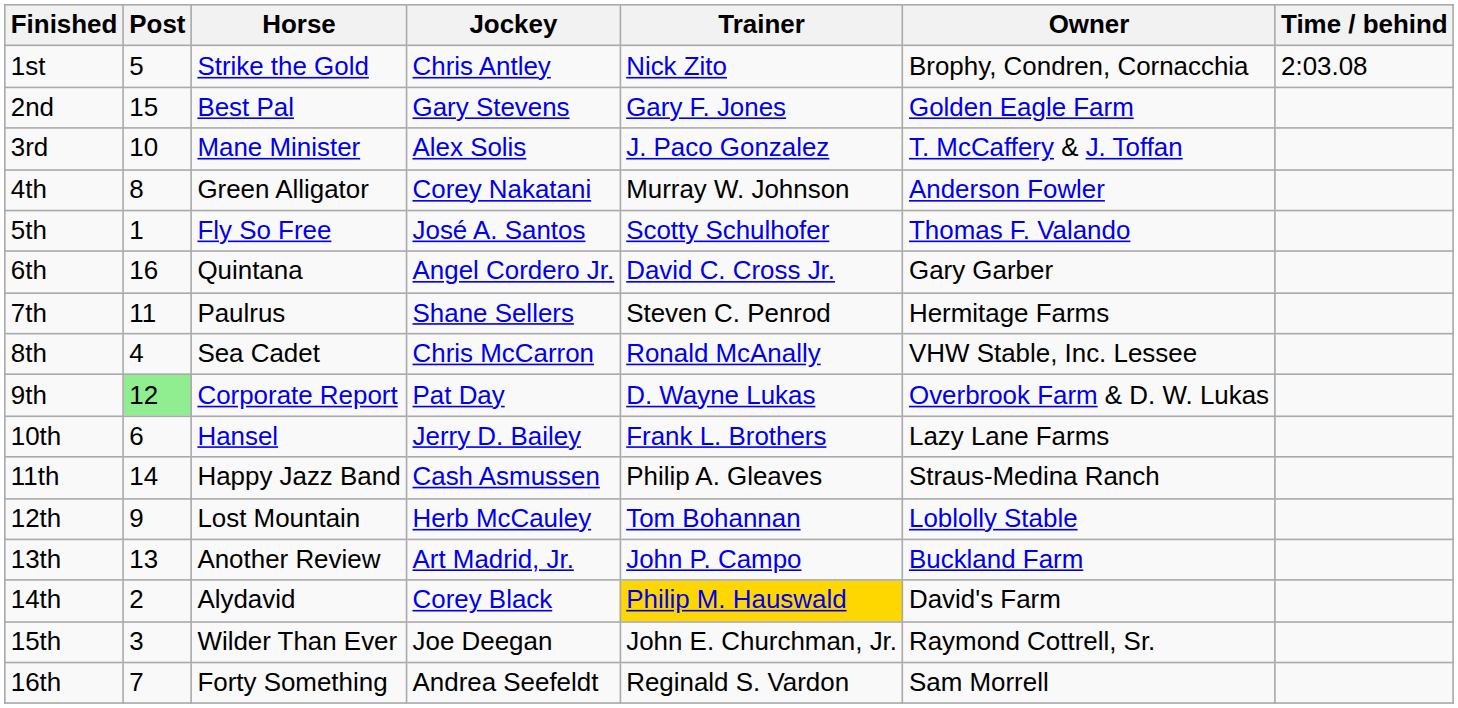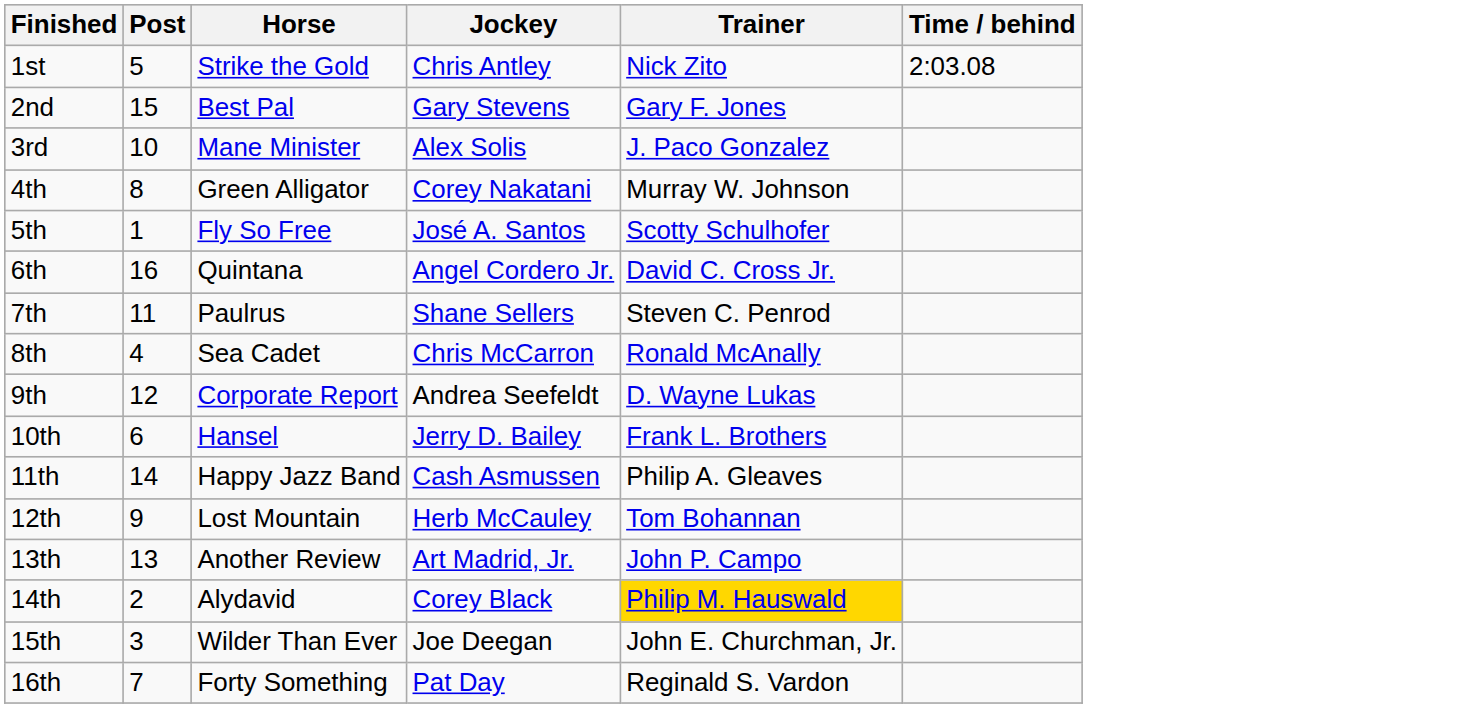 <table class="wikitable" border="1">
 <tr>
 <th>Finished</th>
 <th>Post</th>
 <th>Horse</th>
 <th>Jockey</th>
 <th>Trainer</th>
-<th>Owner</th>
 <th>Time / behind</th>
 </tr>
 <tr>
 <td>1st</td>
 <td>5</td>
 <td><a href='#'>Strike the Gold</a></td>
 <td><a href='#'>Chris Antley</a></td>
 <td><a href='#'>Nick Zito</a></td>
-<td>Brophy, Condren, Cornacchia</td>
 <td>2:03.08</td>
 </tr>
 <tr>
 <td>2nd</td>
 <td>15</td>
 <td><a href='#'>Best Pal</a></td>
 <td><a href='#'>Gary Stevens</a></td>
 <td><a href='#'>Gary F. Jones</a></td>
-<td><a href='#'>Golden Eagle Farm</a></td>
 <td></td>
 </tr>
 <tr>
 <td>3rd</td>
 <td>10</td>
 <td><a href='#'>Mane Minister</a></td>
 <td><a href='#'>Alex Solis</a></td>
 <td><a href='#'>J. Paco Gonzalez</a></td>
-<td><a href='#'>T. McCaffery</a> & <a href='#'>J. Toffan</a></td>
 <td></td>
 </tr>
 <tr>
 <td>4th</td>
 <td>8</td>
 <td>Green Alligator</td>
 <td><a href='#'>Corey Nakatani</a></td>
 <td>Murray W. Johnson</td>
-<td><a href='#'>Anderson Fowler</a></td>
 <td></td>
 </tr>
 <tr>
 <td>5th</td>
 <td>1</td>
 <td><a href='#'>Fly So Free</a></td>
 <td><a href='#'>José A. Santos</a></td>
 <td><a href='#'>Scotty Schulhofer</a></td>
-<td><a href='#'>Thomas F. Valando</a></td>
 <td></td>
 </tr>
 <tr>
 <td>6th</td>
 <td>16</td>
 <td>Quintana</td>
 <td><a href='#'>Angel Cordero Jr.</a></td>
 <td><a href='#'>David C. Cross Jr.</a></td>
-<td>Gary Garber</td>
 <td></td>
 </tr>
 <tr>
 <td>7th</td>
 <td>11</td>
 <td>Paulrus</td>
 <td><a href='#'>Shane Sellers</a></td>
 <td>Steven C. Penrod</td>
-<td>Hermitage Farms</td>
 <td></td>
 </tr>
 <tr>
 <td>8th</td>
 <td>4</td>
 <td>Sea Cadet</td>
 <td><a href='#'>Chris McCarron</a></td>
 <td><a href='#'>Ronald McAnally</a></td>
-<td>VHW Stable, Inc. Lessee</td>
 <td></td>
 </tr>
 <tr>
 <td>9th</td>
-<td style="background: lightgreen;">12</td>
+<td>12</td>
 <td><a href='#'>Corporate Report</a></td>
-<td><a href='#'>Pat Day</a></td>
+<td>Andrea Seefeldt</td>
 <td><a href='#'>D. Wayne Lukas</a></td>
-<td><a href='#'>Overbrook Farm</a> & D. W. Lukas</td>
 <td></td>
 </tr>
 <tr>
 <td>10th</td>
 <td>6</td>
 <td><a href='#'>Hansel</a></td>
 <td><a href='#'>Jerry D. Bailey</a></td>
 <td><a href='#'>Frank L. Brothers</a></td>
-<td>Lazy Lane Farms</td>
 <td></td>
 </tr>
 <tr>
 <td>11th</td>
 <td>14</td>
 <td>Happy Jazz Band</td>
 <td><a href='#'>Cash Asmussen</a></td>
 <td>Philip A. Gleaves</td>
-<td>Straus-Medina Ranch</td>
 <td></td>
 </tr>
 <tr>
 <td>12th</td>
 <td>9</td>
 <td>Lost Mountain</td>
 <td><a href='#'>Herb McCauley</a></td>
 <td><a href='#'>Tom Bohannan</a></td>
-<td><a href='#'>Loblolly Stable</a></td>
 <td></td>
 </tr>
 <tr>
 <td>13th</td>
 <td>13</td>
 <td>Another Review</td>
 <td><a href='#'>Art Madrid, Jr.</a></td>
 <td><a href='#'>John P. Campo</a></td>
-<td><a href='#'>Buckland Farm</a></td>
 <td></td>
 </tr>
 <tr>
 <td>14th</td>
 <td>2</td>
 <td>Alydavid</td>
 <td><a href='#'>Corey Black</a></td>
 <td style="background: gold;"><a href='#'>Philip M. Hauswald</a></td>
-<td>David's Farm</td>
 <td></td>
 </tr>
 <tr>
 <td>15th</td>
 <td>3</td>
 <td>Wilder Than Ever</td>
 <td>Joe Deegan</td>
 <td>John E. Churchman, Jr.</td>
-<td>Raymond Cottrell, Sr.</td>
 <td></td>
 </tr>
 <tr>
 <td>16th</td>
 <td>7</td>
 <td>Forty Something</td>
-<td>Andrea Seefeldt</td>
+<td><a href='#'>Pat Day</a></td>
 <td>Reginald S. Vardon</td>
-<td>Sam Morrell</td>
 <td></td>
 </tr>
 </table>
